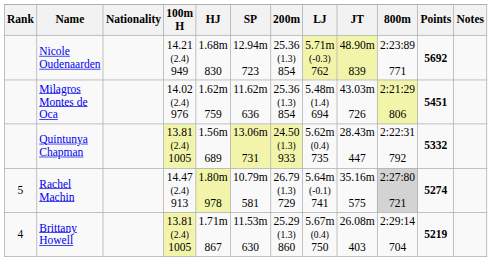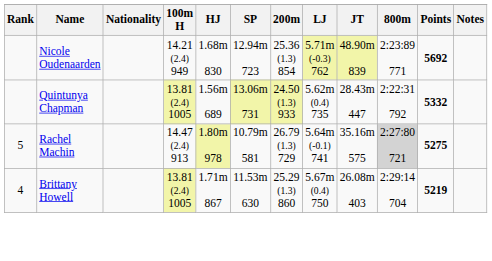 <table class="wikitable sortable" style="text-align:center">
 <tr>
 </tr>
 <tr>
 <th>Rank</th>
 <th>Name</th>
 <th>Nationality</th>
 <th>100m H</th>
 <th>HJ</th>
 <th>SP</th>
 <th>200m</th>
 <th>LJ</th>
 <th>JT</th>
 <th>800m</th>
 <th>Points</th>
 <th>Notes</th>
 </tr>
 <tr>
 <td></td>
 <td align=left><a href='#'>Nicole Oudenaarden</a></td>
 <td align=left></td>
 <td>14.21<br><small>(2.4)</small><br>949</td>
 <td>1.68m<br><br>830</td>
 <td>12.94m<br><br>723</td>
 <td>25.36<br><small>(1.3)</small><br>854</td>
 <td bgcolor=#F2F5A9>5.71m<br><small>(-0.3)</small><br>762</td>
 <td bgcolor=#F2F5A9>48.90m<br><br>839</td>
 <td>2:23:89<br><br>771</td>
 <td><strong>5692</strong></td>
 <td></td>
 </tr>
 <tr>
 <td></td>
-<td align=left><a href='#'>Milagros Montes de Oca</a></td>
-<td align=left></td>
-<td>14.02<br><small>(2.4)</small><br>976</td>
-<td>1.62m<br><br>759</td>
-<td>11.62m<br><br>636</td>
-<td>25.36<br><small>(1.3)</small><br>854</td>
-<td>5.48m<br><small>(1.4)</small><br>694</td>
-<td>43.03m<br><br>726</td>
-<td bgcolor=#F2F5A9>2:21:29<br><br>806</td>
-<td><strong>5451</strong></td>
-<td></td>
-</tr>
-<tr>
-<td></td>
 <td align=left><a href='#'>Quintunya Chapman</a></td>
 <td align=left></td>
 <td bgcolor=#F2F5A9>13.81<br><small>(2.4)</small><br>1005</td>
 <td>1.56m<br><br>689</td>
 <td bgcolor=#F2F5A9>13.06m<br><br>731</td>
 <td bgcolor=#F2F5A9>24.50<br><small>(1.3)</small><br>933</td>
 <td>5.62m<br><small>(0.4)</small><br>735</td>
 <td>28.43m<br><br>447</td>
 <td>2:22:31<br><br>792</td>
 <td><strong>5332</strong></td>
 <td></td>
 </tr>
 <tr>
 <td>5</td>
 <td align=left><a href='#'>Rachel Machin</a></td>
 <td align=left></td>
 <td>14.47<br><small>(2.4)</small><br>913</td>
 <td bgcolor=#F2F5A9>1.80m<br><br>978</td>
 <td>10.79m<br><br>581</td>
 <td>26.79<br><small>(1.3)</small><br>729</td>
 <td>5.64m<br><small>(-0.1)</small><br>741</td>
 <td>35.16m<br><br>575</td>
 <td style="background: lightgrey;">2:27:80<br><br>721</td>
-<td><strong>5274</strong></td>
+<td><strong>5275</strong></td>
 <td></td>
 </tr>
 <tr>
 <td>4</td>
 <td align=left><a href='#'>Brittany Howell</a></td>
 <td align=left></td>
 <td bgcolor=#F2F5A9>13.81<br><small>(2.4)</small><br>1005</td>
 <td>1.71m<br><br>867</td>
 <td>11.53m<br><br>630</td>
 <td>25.29<br><small>(1.3)</small><br>860</td>
 <td>5.67m<br><small>(0.4)</small><br>750</td>
 <td>26.08m<br><br>403</td>
 <td>2:29:14<br><br>704</td>
 <td><strong>5219</strong></td>
 <td></td>
 </tr>
 </table>
